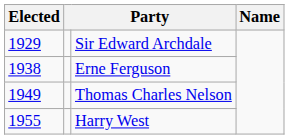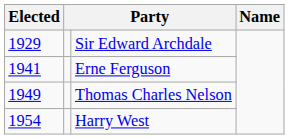 <table class="wikitable">
 <tr>
 <th>Elected</th>
 <th colspan=2>Party</th>
 <th>Name</th>
 </tr>
 <tr>
 <td><a href='#'>1929</a></td>
 <td></td>
 <td><a href='#'>Sir Edward Archdale</a></td>
 </tr>
 <tr>
-<td><a href='#'>1938</a></td>
+<td><a href='#'>1941</a></td>
 <td></td>
 <td><a href='#'>Erne Ferguson</a></td>
 </tr>
 <tr>
 <td><a href='#'>1949</a></td>
 <td></td>
 <td><a href='#'>Thomas Charles Nelson</a></td>
 </tr>
 <tr>
-<td><a href='#'>1955</a></td>
+<td><a href='#'>1954</a></td>
 <td></td>
 <td><a href='#'>Harry West</a></td>
 </tr>
 </table>
